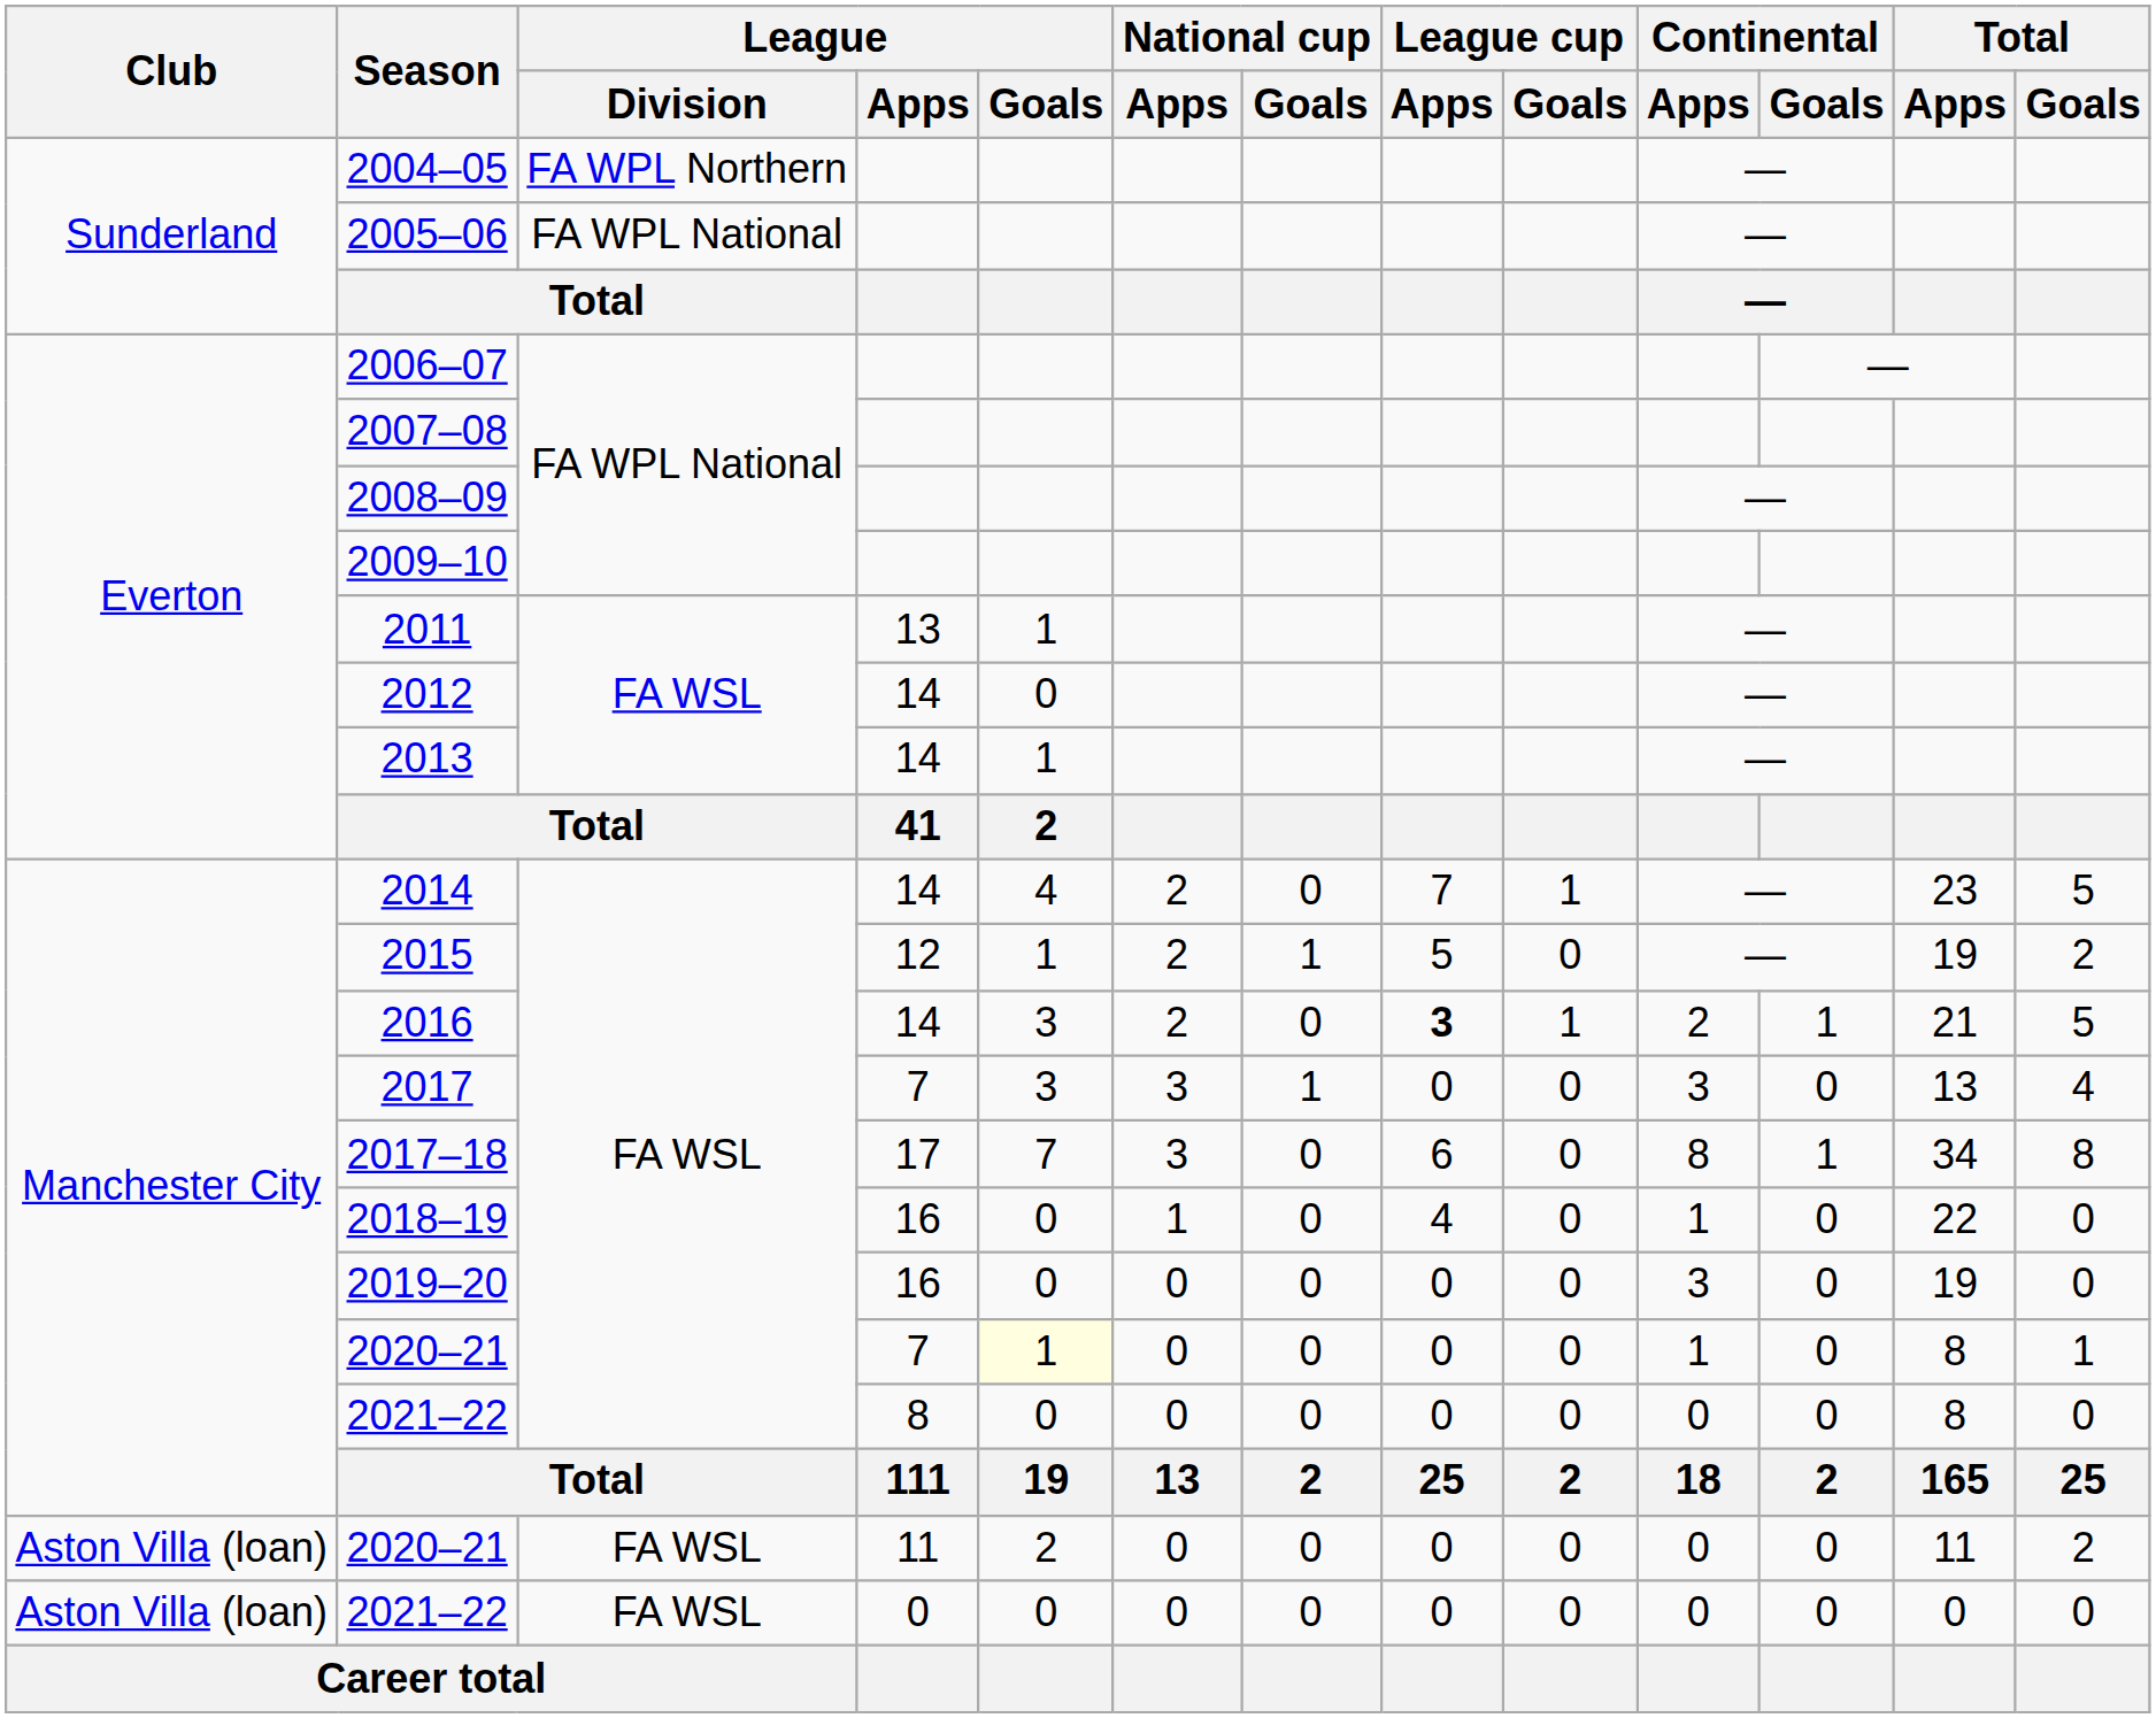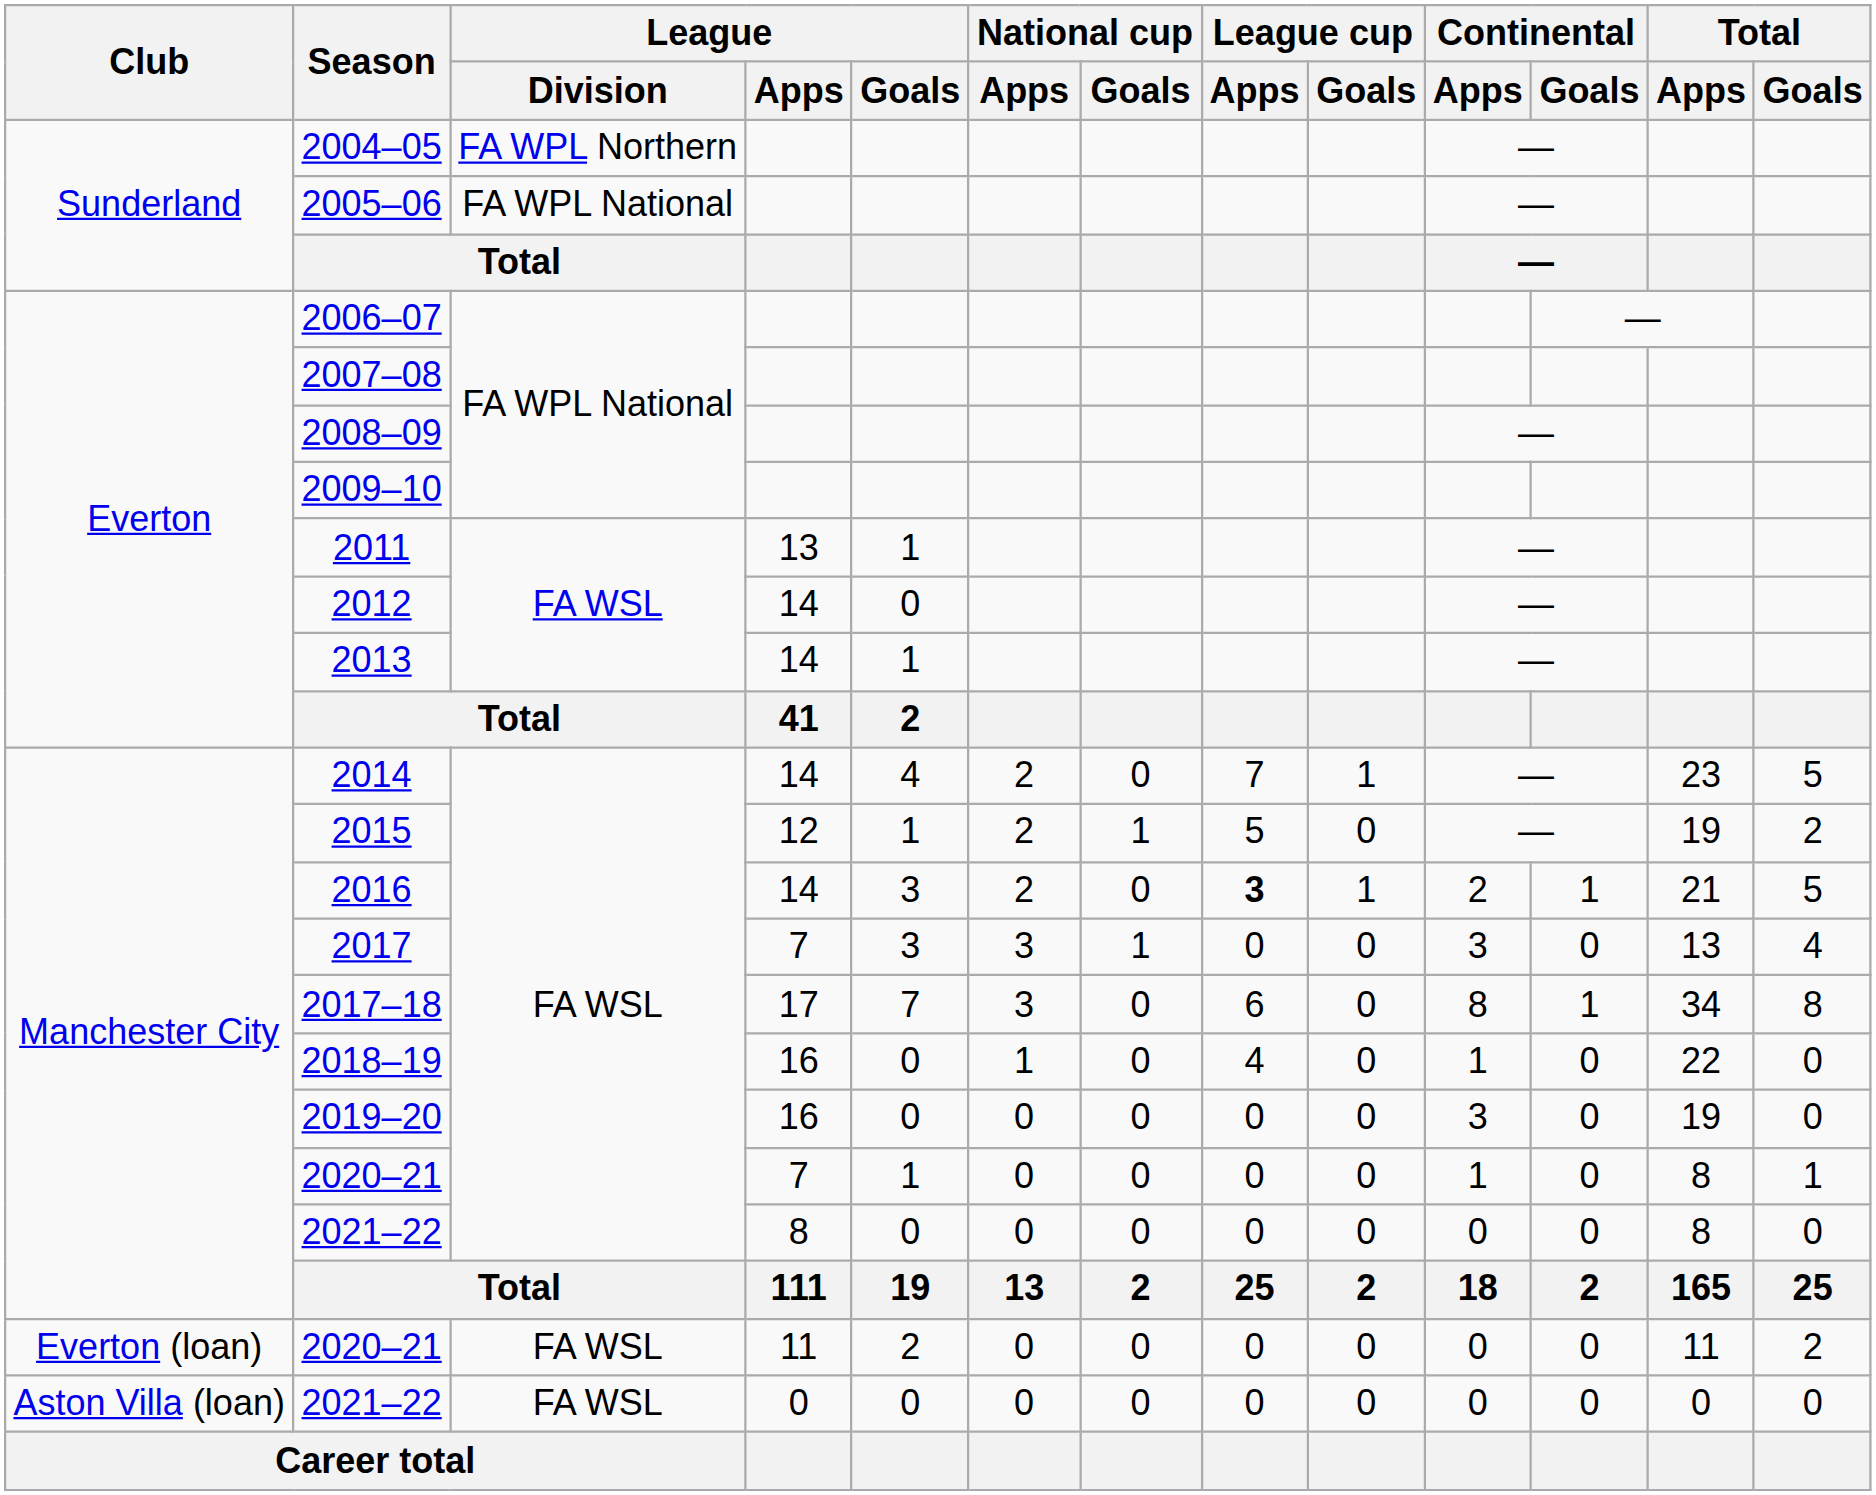 <table class="wikitable" style="text-align: center;">
 <tr>
 <th rowspan="2">Club</th>
 <th rowspan="2">Season</th>
 <th colspan="3">League</th>
 <th colspan="2">National cup</th>
 <th colspan="2">League cup</th>
 <th colspan="2">Continental</th>
 <th colspan="2">Total</th>
 </tr>
 <tr>
 <th>Division</th>
 <th>Apps</th>
 <th>Goals</th>
 <th>Apps</th>
 <th>Goals</th>
 <th>Apps</th>
 <th>Goals</th>
 <th>Apps</th>
 <th>Goals</th>
 <th>Apps</th>
 <th>Goals</th>
 </tr>
 <tr>
 <td rowspan="3"><a href='#'>Sunderland</a></td>
 <td><a href='#'>2004–05</a></td>
 <td><a href='#'>FA WPL</a> Northern</td>
 <td></td>
 <td></td>
 <td></td>
 <td></td>
 <td></td>
 <td></td>
 <td colspan="2">—</td>
 <td></td>
 <td></td>
 </tr>
 <tr>
 <td><a href='#'>2005–06</a></td>
 <td>FA WPL National</td>
 <td></td>
 <td></td>
 <td></td>
 <td></td>
 <td></td>
 <td></td>
 <td colspan="2">—</td>
 <td></td>
 <td></td>
 </tr>
 <tr>
 <th colspan="2">Total</th>
 <th></th>
 <th></th>
 <th></th>
 <th></th>
 <th></th>
 <th></th>
 <th colspan="2">—</th>
 <th></th>
 <th></th>
 </tr>
 <tr>
 <td rowspan="8"><a href='#'>Everton</a></td>
 <td><a href='#'>2006–07</a></td>
 <td rowspan="4">FA WPL National</td>
 <td></td>
 <td></td>
 <td></td>
 <td></td>
 <td></td>
 <td></td>
 <td></td>
 <td colspan="2">—</td>
 <td></td>
 </tr>
 <tr>
 <td><a href='#'>2007–08</a></td>
 <td></td>
 <td></td>
 <td></td>
 <td></td>
 <td></td>
 <td></td>
 <td></td>
 <td></td>
 <td></td>
 <td></td>
 </tr>
 <tr>
 <td><a href='#'>2008–09</a></td>
 <td></td>
 <td></td>
 <td></td>
 <td></td>
 <td></td>
 <td></td>
 <td colspan="2">—</td>
 <td></td>
 <td></td>
 </tr>
 <tr>
 <td><a href='#'>2009–10</a></td>
 <td></td>
 <td></td>
 <td></td>
 <td></td>
 <td></td>
 <td></td>
 <td></td>
 <td></td>
 <td></td>
 <td></td>
 </tr>
 <tr>
 <td><a href='#'>2011</a></td>
 <td rowspan="3"><a href='#'>FA WSL</a></td>
 <td>13</td>
 <td>1</td>
 <td></td>
 <td></td>
 <td></td>
 <td></td>
 <td colspan="2">—</td>
 <td></td>
 <td></td>
 </tr>
 <tr>
 <td><a href='#'>2012</a></td>
 <td>14</td>
 <td>0</td>
 <td></td>
 <td></td>
 <td></td>
 <td></td>
 <td colspan="2">—</td>
 <td></td>
 <td></td>
 </tr>
 <tr>
 <td><a href='#'>2013</a></td>
 <td>14</td>
 <td>1</td>
 <td></td>
 <td></td>
 <td></td>
 <td></td>
 <td colspan="2">—</td>
 <td></td>
 <td></td>
 </tr>
 <tr>
 <th colspan="2">Total</th>
 <th>41</th>
 <th>2</th>
 <th></th>
 <th></th>
 <th></th>
 <th></th>
 <th></th>
 <th></th>
 <th></th>
 <th></th>
 </tr>
 <tr>
 <td rowspan="10"><a href='#'>Manchester City</a></td>
 <td><a href='#'>2014</a></td>
 <td rowspan="9">FA WSL</td>
 <td>14</td>
 <td>4</td>
 <td>2</td>
 <td>0</td>
 <td>7</td>
 <td>1</td>
 <td colspan="2">—</td>
 <td>23</td>
 <td>5</td>
 </tr>
 <tr>
 <td><a href='#'>2015</a></td>
 <td>12</td>
 <td>1</td>
 <td>2</td>
 <td>1</td>
 <td>5</td>
 <td>0</td>
 <td colspan="2">—</td>
 <td>19</td>
 <td>2</td>
 </tr>
 <tr>
 <td><a href='#'>2016</a></td>
 <td>14</td>
 <td>3</td>
 <td>2</td>
 <td>0</td>
 <td><strong>3</strong></td>
 <td>1</td>
 <td>2</td>
 <td>1</td>
 <td>21</td>
 <td>5</td>
 </tr>
 <tr>
 <td><a href='#'>2017</a></td>
 <td>7</td>
 <td>3</td>
 <td>3</td>
 <td>1</td>
 <td>0</td>
 <td>0</td>
 <td>3</td>
 <td>0</td>
 <td>13</td>
 <td>4</td>
 </tr>
 <tr>
 <td><a href='#'>2017–18</a></td>
 <td>17</td>
 <td>7</td>
 <td>3</td>
 <td>0</td>
 <td>6</td>
 <td>0</td>
 <td>8</td>
 <td>1</td>
 <td>34</td>
 <td>8</td>
 </tr>
 <tr>
 <td><a href='#'>2018–19</a></td>
 <td>16</td>
 <td>0</td>
 <td>1</td>
 <td>0</td>
 <td>4</td>
 <td>0</td>
 <td>1</td>
 <td>0</td>
 <td>22</td>
 <td>0</td>
 </tr>
 <tr>
 <td><a href='#'>2019–20</a></td>
 <td>16</td>
 <td>0</td>
 <td>0</td>
 <td>0</td>
 <td>0</td>
 <td>0</td>
 <td>3</td>
 <td>0</td>
 <td>19</td>
 <td>0</td>
 </tr>
 <tr>
 <td><a href='#'>2020–21</a></td>
 <td>7</td>
-<td style="background: lightyellow;">1</td>
+<td>1</td>
 <td>0</td>
 <td>0</td>
 <td>0</td>
 <td>0</td>
 <td>1</td>
 <td>0</td>
 <td>8</td>
 <td>1</td>
 </tr>
 <tr>
 <td><a href='#'>2021–22</a></td>
 <td>8</td>
 <td>0</td>
 <td>0</td>
 <td>0</td>
 <td>0</td>
 <td>0</td>
 <td>0</td>
 <td>0</td>
 <td>8</td>
 <td>0</td>
 </tr>
 <tr>
 <th colspan="2">Total</th>
 <th>111</th>
 <th>19</th>
 <th>13</th>
 <th>2</th>
 <th>25</th>
 <th>2</th>
 <th>18</th>
 <th>2</th>
 <th>165</th>
 <th>25</th>
 </tr>
 <tr>
-<td><a href='#'>Aston Villa</a> (loan)</td>
+<td><a href='#'>Everton</a> (loan)</td>
 <td><a href='#'>2020–21</a></td>
 <td>FA WSL</td>
 <td>11</td>
 <td>2</td>
 <td>0</td>
 <td>0</td>
 <td>0</td>
 <td>0</td>
 <td>0</td>
 <td>0</td>
 <td>11</td>
 <td>2</td>
 </tr>
 <tr>
 <td><a href='#'>Aston Villa</a> (loan)</td>
 <td><a href='#'>2021–22</a></td>
 <td>FA WSL</td>
 <td>0</td>
 <td>0</td>
 <td>0</td>
 <td>0</td>
 <td>0</td>
 <td>0</td>
 <td>0</td>
 <td>0</td>
 <td>0</td>
 <td>0</td>
 </tr>
 <tr>
 <th colspan="3">Career total</th>
 <th></th>
 <th></th>
 <th></th>
 <th></th>
 <th></th>
 <th></th>
 <th></th>
 <th></th>
 <th></th>
 <th></th>
 </tr>
 </table>
